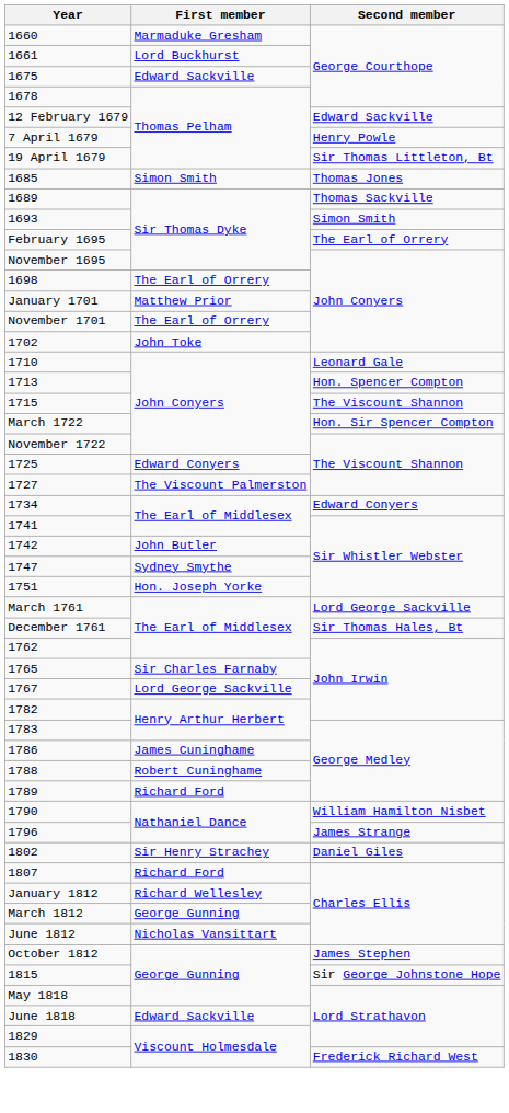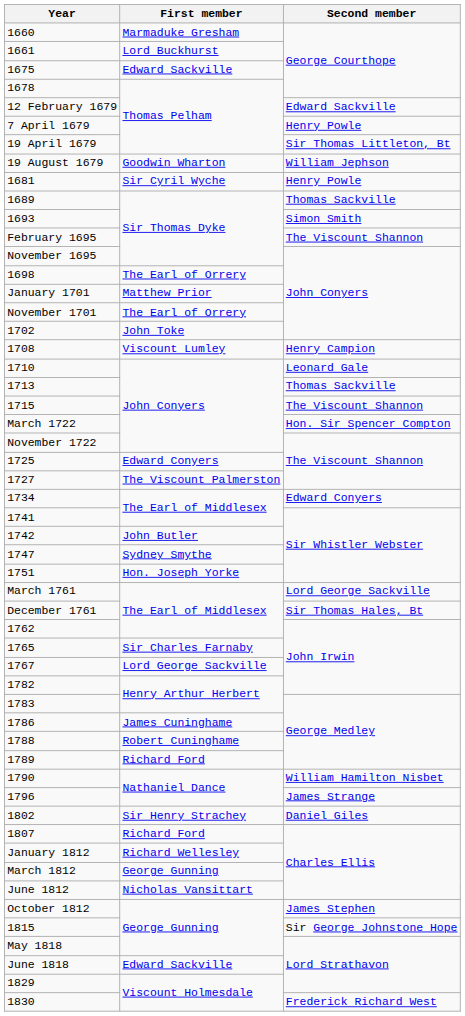 <table class="wikitable">
 <tr>
 <th>Year</th>
 <th>First member</th>
 <th>Second member</th>
 </tr>
 <tr>
 <td>1660</td>
 <td><a href='#'>Marmaduke Gresham</a></td>
 <td rowspan="4"><a href='#'>George Courthope</a></td>
 </tr>
 <tr>
 <td>1661</td>
 <td><a href='#'>Lord Buckhurst</a></td>
 </tr>
 <tr>
 <td>1675</td>
 <td><a href='#'>Edward Sackville</a></td>
 </tr>
 <tr>
 <td>1678</td>
 <td rowspan="4"><a href='#'>Thomas Pelham</a></td>
 </tr>
 <tr>
 <td>12 February 1679</td>
 <td><a href='#'>Edward Sackville</a></td>
 </tr>
 <tr>
 <td>7 April 1679</td>
 <td><a href='#'>Henry Powle</a></td>
 </tr>
 <tr>
 <td>19 April 1679</td>
 <td><a href='#'>Sir Thomas Littleton, Bt</a></td>
 </tr>
 <tr>
-<td>1685</td>
-<td><a href='#'>Simon Smith</a></td>
-<td><a href='#'>Thomas Jones</a></td>
+<td>19 August 1679</td>
+<td><a href='#'>Goodwin Wharton</a></td>
+<td><a href='#'>William Jephson</a></td>
+</tr>
+<tr>
+<td>1681</td>
+<td><a href='#'>Sir Cyril Wyche</a></td>
+<td><a href='#'>Henry Powle</a></td>
 </tr>
 <tr>
 <td>1689</td>
 <td rowspan="4"><a href='#'>Sir Thomas Dyke</a></td>
 <td><a href='#'>Thomas Sackville</a></td>
 </tr>
 <tr>
 <td>1693</td>
 <td><a href='#'>Simon Smith</a></td>
 </tr>
 <tr>
 <td>February 1695</td>
-<td><a href='#'>The Earl of Orrery</a></td>
+<td><a href='#'>The Viscount Shannon</a></td>
 </tr>
 <tr>
 <td>November 1695</td>
 <td rowspan="5"><a href='#'>John Conyers</a></td>
 </tr>
 <tr>
 <td>1698</td>
 <td><a href='#'>The Earl of Orrery</a></td>
 </tr>
 <tr>
 <td>January 1701</td>
 <td><a href='#'>Matthew Prior</a></td>
 </tr>
 <tr>
 <td>November 1701</td>
 <td><a href='#'>The Earl of Orrery</a></td>
 </tr>
 <tr>
 <td>1702</td>
 <td><a href='#'>John Toke</a></td>
 </tr>
 <tr>
+<td>1708</td>
+<td><a href='#'>Viscount Lumley</a></td>
+<td><a href='#'>Henry Campion</a></td>
+</tr>
+<tr>
 <td>1710</td>
 <td rowspan="5"><a href='#'>John Conyers</a></td>
 <td><a href='#'>Leonard Gale</a></td>
 </tr>
 <tr>
 <td>1713</td>
-<td><a href='#'>Hon. Spencer Compton</a></td>
+<td><a href='#'>Thomas Sackville</a></td>
 </tr>
 <tr>
 <td>1715</td>
 <td><a href='#'>The Viscount Shannon</a></td>
 </tr>
 <tr>
 <td>March 1722</td>
 <td><a href='#'>Hon. Sir Spencer Compton</a></td>
 </tr>
 <tr>
 <td>November 1722</td>
 <td rowspan="3"><a href='#'>The Viscount Shannon</a></td>
 </tr>
 <tr>
 <td>1725</td>
 <td><a href='#'>Edward Conyers</a></td>
 </tr>
 <tr>
 <td>1727</td>
 <td><a href='#'>The Viscount Palmerston</a></td>
 </tr>
 <tr>
 <td>1734</td>
 <td rowspan="2"><a href='#'>The Earl of Middlesex</a></td>
 <td><a href='#'>Edward Conyers</a></td>
 </tr>
 <tr>
 <td>1741</td>
 <td rowspan="4"><a href='#'>Sir Whistler Webster</a></td>
 </tr>
 <tr>
 <td>1742</td>
 <td><a href='#'>John Butler</a></td>
 </tr>
 <tr>
 <td>1747</td>
 <td><a href='#'>Sydney Smythe</a></td>
 </tr>
 <tr>
 <td>1751</td>
 <td><a href='#'>Hon. Joseph Yorke</a></td>
 </tr>
 <tr>
 <td>March 1761</td>
 <td rowspan="3"><a href='#'>The Earl of Middlesex</a></td>
 <td><a href='#'>Lord George Sackville</a></td>
 </tr>
 <tr>
 <td>December 1761</td>
 <td><a href='#'>Sir Thomas Hales, Bt</a></td>
 </tr>
 <tr>
 <td>1762</td>
 <td rowspan="4"><a href='#'>John Irwin</a></td>
 </tr>
 <tr>
 <td>1765</td>
 <td><a href='#'>Sir Charles Farnaby</a></td>
 </tr>
 <tr>
 <td>1767</td>
 <td><a href='#'>Lord George Sackville</a></td>
 </tr>
 <tr>
 <td>1782</td>
 <td rowspan="2"><a href='#'>Henry Arthur Herbert</a></td>
 </tr>
 <tr>
 <td>1783</td>
 <td rowspan="4"><a href='#'>George Medley</a></td>
 </tr>
 <tr>
 <td>1786</td>
 <td><a href='#'>James Cuninghame</a></td>
 </tr>
 <tr>
 <td>1788</td>
 <td><a href='#'>Robert Cuninghame</a></td>
 </tr>
 <tr>
 <td>1789</td>
 <td><a href='#'>Richard Ford</a></td>
 </tr>
 <tr>
 <td>1790</td>
 <td rowspan="2"><a href='#'>Nathaniel Dance</a></td>
 <td><a href='#'>William Hamilton Nisbet</a></td>
 </tr>
 <tr>
 <td>1796</td>
 <td><a href='#'>James Strange</a></td>
 </tr>
 <tr>
 <td>1802</td>
 <td><a href='#'>Sir Henry Strachey</a></td>
 <td><a href='#'>Daniel Giles</a></td>
 </tr>
 <tr>
 <td>1807</td>
 <td><a href='#'>Richard Ford</a></td>
 <td rowspan="4"><a href='#'>Charles Ellis</a></td>
 </tr>
 <tr>
 <td>January 1812</td>
 <td><a href='#'>Richard Wellesley</a></td>
 </tr>
 <tr>
 <td>March 1812</td>
 <td><a href='#'>George Gunning</a></td>
 </tr>
 <tr>
 <td>June 1812</td>
 <td><a href='#'>Nicholas Vansittart</a></td>
 </tr>
 <tr>
 <td>October 1812</td>
 <td rowspan="3"><a href='#'>George Gunning</a></td>
 <td><a href='#'>James Stephen</a></td>
 </tr>
 <tr>
 <td>1815</td>
 <td>Sir <a href='#'>George Johnstone Hope</a></td>
 </tr>
 <tr>
 <td>May 1818</td>
 <td rowspan="3"><a href='#'>Lord Strathavon</a></td>
 </tr>
 <tr>
 <td>June 1818</td>
 <td><a href='#'>Edward Sackville</a></td>
 </tr>
 <tr>
 <td>1829</td>
 <td rowspan="2"><a href='#'>Viscount Holmesdale</a></td>
 </tr>
 <tr>
 <td>1830</td>
 <td><a href='#'>Frederick Richard West</a></td>
 </tr>
 </table>
